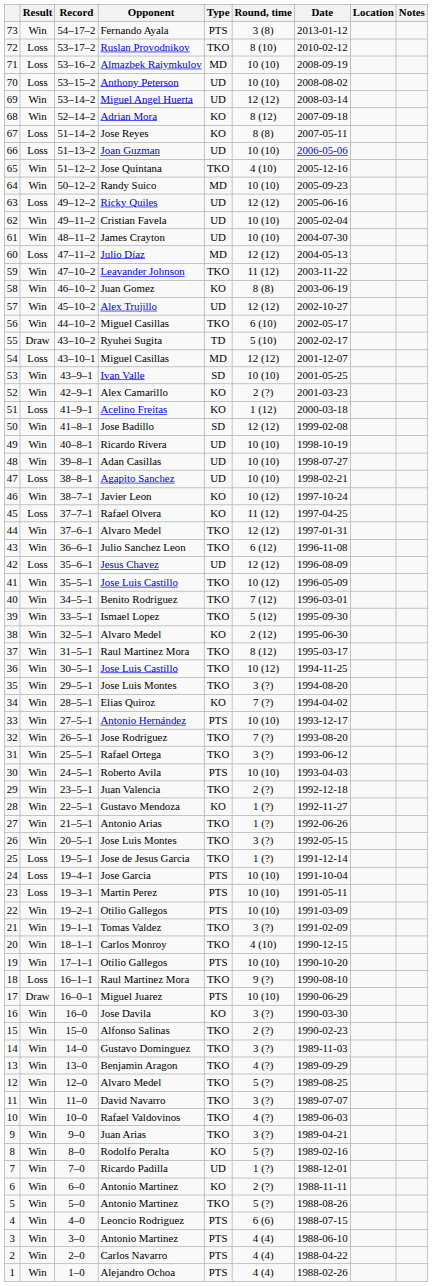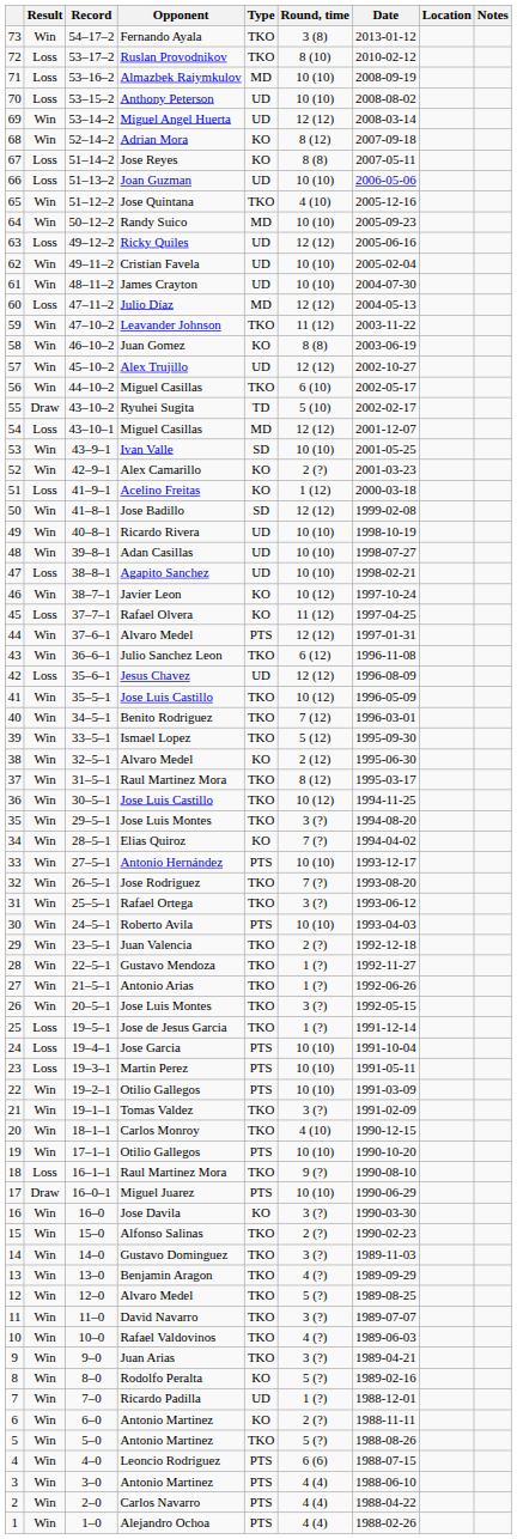 <table class=wikitable style=text-align:center>
 <tr>
 <th></th>
 <th>Result</th>
 <th>Record</th>
 <th>Opponent</th>
 <th>Type</th>
 <th>Round, time</th>
 <th>Date</th>
 <th>Location</th>
 <th>Notes</th>
 </tr>
 <tr>
 <td>73</td>
 <td>Win</td>
 <td>54–17–2</td>
 <td align=left>Fernando Ayala</td>
-<td>PTS</td>
+<td>TKO</td>
 <td>3 (8)</td>
 <td>2013-01-12</td>
 <td align=left></td>
 <td align=left></td>
 </tr>
 <tr>
 <td>72</td>
 <td>Loss</td>
 <td>53–17–2</td>
 <td align=left><a href='#'>Ruslan Provodnikov</a></td>
 <td>TKO</td>
 <td>8 (10)</td>
 <td>2010-02-12</td>
 <td align=left></td>
 <td align=left></td>
 </tr>
 <tr>
 <td>71</td>
 <td>Loss</td>
 <td>53–16–2</td>
 <td align=left><a href='#'>Almazbek Raiymkulov</a></td>
 <td>MD</td>
 <td>10 (10)</td>
 <td>2008-09-19</td>
 <td align=left></td>
 <td align=left></td>
 </tr>
 <tr>
 <td>70</td>
 <td>Loss</td>
 <td>53–15–2</td>
 <td align=left><a href='#'>Anthony Peterson</a></td>
 <td>UD</td>
 <td>10 (10)</td>
 <td>2008-08-02</td>
 <td align=left></td>
 <td align=left></td>
 </tr>
 <tr>
 <td>69</td>
 <td>Win</td>
 <td>53–14–2</td>
 <td align=left><a href='#'>Miguel Angel Huerta</a></td>
 <td>UD</td>
 <td>12 (12)</td>
 <td>2008-03-14</td>
 <td align=left></td>
 <td align=left></td>
 </tr>
 <tr>
 <td>68</td>
 <td>Win</td>
 <td>52–14–2</td>
 <td align=left><a href='#'>Adrian Mora</a></td>
 <td>KO</td>
 <td>8 (12)</td>
 <td>2007-09-18</td>
 <td align=left></td>
 <td align=left></td>
 </tr>
 <tr>
 <td>67</td>
 <td>Loss</td>
 <td>51–14–2</td>
 <td align=left>Jose Reyes</td>
 <td>KO</td>
 <td>8 (8)</td>
 <td>2007-05-11</td>
 <td align=left></td>
 <td align=left></td>
 </tr>
 <tr>
 <td>66</td>
 <td>Loss</td>
 <td>51–13–2</td>
 <td align=left><a href='#'>Joan Guzman</a></td>
 <td>UD</td>
 <td>10 (10)</td>
 <td><a href='#'>2006-05-06</a></td>
 <td align=left></td>
 <td align=left></td>
 </tr>
 <tr>
 <td>65</td>
 <td>Win</td>
 <td>51–12–2</td>
 <td align=left>Jose Quintana</td>
 <td>TKO</td>
 <td>4 (10)</td>
 <td>2005-12-16</td>
 <td align=left></td>
 <td align=left></td>
 </tr>
 <tr>
 <td>64</td>
 <td>Win</td>
 <td>50–12–2</td>
 <td align=left>Randy Suico</td>
 <td>MD</td>
 <td>10 (10)</td>
 <td>2005-09-23</td>
 <td align=left></td>
 <td align=left></td>
 </tr>
 <tr>
 <td>63</td>
 <td>Loss</td>
 <td>49–12–2</td>
 <td align=left><a href='#'>Ricky Quiles</a></td>
 <td>UD</td>
 <td>12 (12)</td>
 <td>2005-06-16</td>
 <td align=left></td>
 <td align=left></td>
 </tr>
 <tr>
 <td>62</td>
 <td>Win</td>
 <td>49–11–2</td>
 <td align=left>Cristian Favela</td>
 <td>UD</td>
 <td>10 (10)</td>
 <td>2005-02-04</td>
 <td align=left></td>
 <td align=left></td>
 </tr>
 <tr>
 <td>61</td>
 <td>Win</td>
 <td>48–11–2</td>
 <td align=left>James Crayton</td>
 <td>UD</td>
 <td>10 (10)</td>
 <td>2004-07-30</td>
 <td align=left></td>
 <td align=left></td>
 </tr>
 <tr>
 <td>60</td>
 <td>Loss</td>
 <td>47–11–2</td>
 <td align=left><a href='#'>Julio Díaz</a></td>
 <td>MD</td>
 <td>12 (12)</td>
 <td>2004-05-13</td>
 <td align=left></td>
 <td align=left></td>
 </tr>
 <tr>
 <td>59</td>
 <td>Win</td>
 <td>47–10–2</td>
 <td align=left><a href='#'>Leavander Johnson</a></td>
 <td>TKO</td>
 <td>11 (12)</td>
 <td>2003-11-22</td>
 <td align=left></td>
 <td align=left></td>
 </tr>
 <tr>
 <td>58</td>
 <td>Win</td>
 <td>46–10–2</td>
 <td align=left>Juan Gomez</td>
 <td>KO</td>
 <td>8 (8)</td>
 <td>2003-06-19</td>
 <td align=left></td>
 <td align=left></td>
 </tr>
 <tr>
 <td>57</td>
 <td>Win</td>
 <td>45–10–2</td>
 <td align=left><a href='#'>Alex Trujillo</a></td>
 <td>UD</td>
 <td>12 (12)</td>
 <td>2002-10-27</td>
 <td align=left></td>
 <td align=left></td>
 </tr>
 <tr>
 <td>56</td>
 <td>Win</td>
 <td>44–10–2</td>
 <td align=left>Miguel Casillas</td>
 <td>TKO</td>
 <td>6 (10)</td>
 <td>2002-05-17</td>
 <td align=left></td>
 <td align=left></td>
 </tr>
 <tr>
 <td>55</td>
 <td>Draw</td>
 <td>43–10–2</td>
 <td align=left>Ryuhei Sugita</td>
 <td>TD</td>
 <td>5 (10)</td>
 <td>2002-02-17</td>
 <td align=left></td>
 <td align=left></td>
 </tr>
 <tr>
 <td>54</td>
 <td>Loss</td>
 <td>43–10–1</td>
 <td align=left>Miguel Casillas</td>
 <td>MD</td>
 <td>12 (12)</td>
 <td>2001-12-07</td>
 <td align=left></td>
 <td align=left></td>
 </tr>
 <tr>
 <td>53</td>
 <td>Win</td>
 <td>43–9–1</td>
 <td align=left><a href='#'>Ivan Valle</a></td>
 <td>SD</td>
 <td>10 (10)</td>
 <td>2001-05-25</td>
 <td align=left></td>
 <td align=left></td>
 </tr>
 <tr>
 <td>52</td>
 <td>Win</td>
 <td>42–9–1</td>
 <td align=left>Alex Camarillo</td>
 <td>KO</td>
 <td>2 (?)</td>
 <td>2001-03-23</td>
 <td align=left></td>
 <td align=left></td>
 </tr>
 <tr>
 <td>51</td>
 <td>Loss</td>
 <td>41–9–1</td>
 <td align=left><a href='#'>Acelino Freitas</a></td>
 <td>KO</td>
 <td>1 (12)</td>
 <td>2000-03-18</td>
 <td align=left></td>
 <td align=left></td>
 </tr>
 <tr>
 <td>50</td>
 <td>Win</td>
 <td>41–8–1</td>
 <td align=left>Jose Badillo</td>
 <td>SD</td>
 <td>12 (12)</td>
 <td>1999-02-08</td>
 <td align=left></td>
 <td align=left></td>
 </tr>
 <tr>
 <td>49</td>
 <td>Win</td>
 <td>40–8–1</td>
 <td align=left>Ricardo Rivera</td>
 <td>UD</td>
 <td>10 (10)</td>
 <td>1998-10-19</td>
 <td align=left></td>
 <td align=left></td>
 </tr>
 <tr>
 <td>48</td>
 <td>Win</td>
 <td>39–8–1</td>
 <td align=left>Adan Casillas</td>
 <td>UD</td>
 <td>10 (10)</td>
 <td>1998-07-27</td>
 <td align=left></td>
 <td align=left></td>
 </tr>
 <tr>
 <td>47</td>
 <td>Loss</td>
 <td>38–8–1</td>
 <td align=left><a href='#'>Agapito Sanchez</a></td>
 <td>UD</td>
 <td>10 (10)</td>
 <td>1998-02-21</td>
 <td align=left></td>
 <td align=left></td>
 </tr>
 <tr>
 <td>46</td>
 <td>Win</td>
 <td>38–7–1</td>
 <td align=left>Javier Leon</td>
 <td>KO</td>
 <td>10 (12)</td>
 <td>1997-10-24</td>
 <td align=left></td>
 <td align=left></td>
 </tr>
 <tr>
 <td>45</td>
 <td>Loss</td>
 <td>37–7–1</td>
 <td align=left>Rafael Olvera</td>
 <td>KO</td>
 <td>11 (12)</td>
 <td>1997-04-25</td>
 <td align=left></td>
 <td align=left></td>
 </tr>
 <tr>
 <td>44</td>
 <td>Win</td>
 <td>37–6–1</td>
 <td align=left>Alvaro Medel</td>
-<td>TKO</td>
+<td>PTS</td>
 <td>12 (12)</td>
 <td>1997-01-31</td>
 <td align=left></td>
 <td align=left></td>
 </tr>
 <tr>
 <td>43</td>
 <td>Win</td>
 <td>36–6–1</td>
 <td align=left>Julio Sanchez Leon</td>
 <td>TKO</td>
 <td>6 (12)</td>
 <td>1996-11-08</td>
 <td align=left></td>
 <td align=left></td>
 </tr>
 <tr>
 <td>42</td>
 <td>Loss</td>
 <td>35–6–1</td>
 <td align=left><a href='#'>Jesus Chavez</a></td>
 <td>UD</td>
 <td>12 (12)</td>
 <td>1996-08-09</td>
 <td align=left></td>
 <td align=left></td>
 </tr>
 <tr>
 <td>41</td>
 <td>Win</td>
 <td>35–5–1</td>
 <td align=left><a href='#'>Jose Luis Castillo</a></td>
 <td>TKO</td>
 <td>10 (12)</td>
 <td>1996-05-09</td>
 <td align=left></td>
 <td align=left></td>
 </tr>
 <tr>
 <td>40</td>
 <td>Win</td>
 <td>34–5–1</td>
 <td align=left>Benito Rodriguez</td>
 <td>TKO</td>
 <td>7 (12)</td>
 <td>1996-03-01</td>
 <td align=left></td>
 <td align=left></td>
 </tr>
 <tr>
 <td>39</td>
 <td>Win</td>
 <td>33–5–1</td>
 <td align=left>Ismael Lopez</td>
 <td>TKO</td>
 <td>5 (12)</td>
 <td>1995-09-30</td>
 <td align=left></td>
 <td align=left></td>
 </tr>
 <tr>
 <td>38</td>
 <td>Win</td>
 <td>32–5–1</td>
 <td align=left>Alvaro Medel</td>
 <td>KO</td>
 <td>2 (12)</td>
 <td>1995-06-30</td>
 <td align=left></td>
 <td align=left></td>
 </tr>
 <tr>
 <td>37</td>
 <td>Win</td>
 <td>31–5–1</td>
 <td align=left>Raul Martinez Mora</td>
 <td>TKO</td>
 <td>8 (12)</td>
 <td>1995-03-17</td>
 <td align=left></td>
 <td align=left></td>
 </tr>
 <tr>
 <td>36</td>
 <td>Win</td>
 <td>30–5–1</td>
 <td align=left><a href='#'>Jose Luis Castillo</a></td>
 <td>TKO</td>
 <td>10 (12)</td>
 <td>1994-11-25</td>
 <td align=left></td>
 <td align=left></td>
 </tr>
 <tr>
 <td>35</td>
 <td>Win</td>
 <td>29–5–1</td>
 <td align=left>Jose Luis Montes</td>
 <td>TKO</td>
 <td>3 (?)</td>
 <td>1994-08-20</td>
 <td align=left></td>
 <td align=left></td>
 </tr>
 <tr>
 <td>34</td>
 <td>Win</td>
 <td>28–5–1</td>
 <td align=left>Elias Quiroz</td>
 <td>KO</td>
 <td>7 (?)</td>
 <td>1994-04-02</td>
 <td align=left></td>
 <td align=left></td>
 </tr>
 <tr>
 <td>33</td>
 <td>Win</td>
 <td>27–5–1</td>
 <td align=left><a href='#'>Antonio Hernández</a></td>
 <td>PTS</td>
 <td>10 (10)</td>
 <td>1993-12-17</td>
 <td align=left></td>
 <td align=left></td>
 </tr>
 <tr>
 <td>32</td>
 <td>Win</td>
 <td>26–5–1</td>
 <td align=left>Jose Rodriguez</td>
 <td>TKO</td>
 <td>7 (?)</td>
 <td>1993-08-20</td>
 <td align=left></td>
 <td align=left></td>
 </tr>
 <tr>
 <td>31</td>
 <td>Win</td>
 <td>25–5–1</td>
 <td align=left>Rafael Ortega</td>
 <td>TKO</td>
 <td>3 (?)</td>
 <td>1993-06-12</td>
 <td align=left></td>
 <td align=left></td>
 </tr>
 <tr>
 <td>30</td>
 <td>Win</td>
 <td>24–5–1</td>
 <td align=left>Roberto Avila</td>
 <td>PTS</td>
 <td>10 (10)</td>
 <td>1993-04-03</td>
 <td align=left></td>
 <td align=left></td>
 </tr>
 <tr>
 <td>29</td>
 <td>Win</td>
 <td>23–5–1</td>
 <td align=left>Juan Valencia</td>
 <td>TKO</td>
 <td>2 (?)</td>
 <td>1992-12-18</td>
 <td align=left></td>
 <td align=left></td>
 </tr>
 <tr>
 <td>28</td>
 <td>Win</td>
 <td>22–5–1</td>
 <td align=left>Gustavo Mendoza</td>
-<td>KO</td>
+<td>TKO</td>
 <td>1 (?)</td>
 <td>1992-11-27</td>
 <td align=left></td>
 <td align=left></td>
 </tr>
 <tr>
 <td>27</td>
 <td>Win</td>
 <td>21–5–1</td>
 <td align=left>Antonio Arias</td>
 <td>TKO</td>
 <td>1 (?)</td>
 <td>1992-06-26</td>
 <td align=left></td>
 <td align=left></td>
 </tr>
 <tr>
 <td>26</td>
 <td>Win</td>
 <td>20–5–1</td>
 <td align=left>Jose Luis Montes</td>
 <td>TKO</td>
 <td>3 (?)</td>
 <td>1992-05-15</td>
 <td align=left></td>
 <td align=left></td>
 </tr>
 <tr>
 <td>25</td>
 <td>Loss</td>
 <td>19–5–1</td>
 <td align=left>Jose de Jesus Garcia</td>
 <td>TKO</td>
 <td>1 (?)</td>
 <td>1991-12-14</td>
 <td align=left></td>
 <td align=left></td>
 </tr>
 <tr>
 <td>24</td>
 <td>Loss</td>
 <td>19–4–1</td>
 <td align=left>Jose Garcia</td>
 <td>PTS</td>
 <td>10 (10)</td>
 <td>1991-10-04</td>
 <td align=left></td>
 <td align=left></td>
 </tr>
 <tr>
 <td>23</td>
 <td>Loss</td>
 <td>19–3–1</td>
 <td align=left>Martin Perez</td>
 <td>PTS</td>
 <td>10 (10)</td>
 <td>1991-05-11</td>
 <td align=left></td>
 <td align=left></td>
 </tr>
 <tr>
 <td>22</td>
 <td>Win</td>
 <td>19–2–1</td>
 <td align=left>Otilio Gallegos</td>
 <td>PTS</td>
 <td>10 (10)</td>
 <td>1991-03-09</td>
 <td align=left></td>
 <td align=left></td>
 </tr>
 <tr>
 <td>21</td>
 <td>Win</td>
 <td>19–1–1</td>
 <td align=left>Tomas Valdez</td>
 <td>TKO</td>
 <td>3 (?)</td>
 <td>1991-02-09</td>
 <td align=left></td>
 <td align=left></td>
 </tr>
 <tr>
 <td>20</td>
 <td>Win</td>
 <td>18–1–1</td>
 <td align=left>Carlos Monroy</td>
 <td>TKO</td>
 <td>4 (10)</td>
 <td>1990-12-15</td>
 <td align=left></td>
 <td align=left></td>
 </tr>
 <tr>
 <td>19</td>
 <td>Win</td>
 <td>17–1–1</td>
 <td align=left>Otilio Gallegos</td>
 <td>PTS</td>
 <td>10 (10)</td>
 <td>1990-10-20</td>
 <td align=left></td>
 <td align=left></td>
 </tr>
 <tr>
 <td>18</td>
 <td>Loss</td>
 <td>16–1–1</td>
 <td align=left>Raul Martinez Mora</td>
 <td>TKO</td>
 <td>9 (?)</td>
 <td>1990-08-10</td>
 <td align=left></td>
 <td align=left></td>
 </tr>
 <tr>
 <td>17</td>
 <td>Draw</td>
 <td>16–0–1</td>
 <td align=left>Miguel Juarez</td>
 <td>PTS</td>
 <td>10 (10)</td>
 <td>1990-06-29</td>
 <td align=left></td>
 <td align=left></td>
 </tr>
 <tr>
 <td>16</td>
 <td>Win</td>
 <td>16–0</td>
 <td align=left>Jose Davila</td>
 <td>KO</td>
 <td>3 (?)</td>
 <td>1990-03-30</td>
 <td align=left></td>
 <td align=left></td>
 </tr>
 <tr>
 <td>15</td>
 <td>Win</td>
 <td>15–0</td>
 <td align=left>Alfonso Salinas</td>
 <td>TKO</td>
 <td>2 (?)</td>
 <td>1990-02-23</td>
 <td align=left></td>
 <td align=left></td>
 </tr>
 <tr>
 <td>14</td>
 <td>Win</td>
 <td>14–0</td>
 <td align=left>Gustavo Dominguez</td>
 <td>TKO</td>
 <td>3 (?)</td>
 <td>1989-11-03</td>
 <td align=left></td>
 <td align=left></td>
 </tr>
 <tr>
 <td>13</td>
 <td>Win</td>
 <td>13–0</td>
 <td align=left>Benjamin Aragon</td>
 <td>TKO</td>
 <td>4 (?)</td>
 <td>1989-09-29</td>
 <td align=left></td>
 <td align=left></td>
 </tr>
 <tr>
 <td>12</td>
 <td>Win</td>
 <td>12–0</td>
 <td align=left>Alvaro Medel</td>
 <td>TKO</td>
 <td>5 (?)</td>
 <td>1989-08-25</td>
 <td align=left></td>
 <td align=left></td>
 </tr>
 <tr>
 <td>11</td>
 <td>Win</td>
 <td>11–0</td>
 <td align=left>David Navarro</td>
 <td>TKO</td>
 <td>3 (?)</td>
 <td>1989-07-07</td>
 <td align=left></td>
 <td align=left></td>
 </tr>
 <tr>
 <td>10</td>
 <td>Win</td>
 <td>10–0</td>
 <td align=left>Rafael Valdovinos</td>
 <td>TKO</td>
 <td>4 (?)</td>
 <td>1989-06-03</td>
 <td align=left></td>
 <td align=left></td>
 </tr>
 <tr>
 <td>9</td>
 <td>Win</td>
 <td>9–0</td>
 <td align=left>Juan Arias</td>
 <td>TKO</td>
 <td>3 (?)</td>
 <td>1989-04-21</td>
 <td align=left></td>
 <td align=left></td>
 </tr>
 <tr>
 <td>8</td>
 <td>Win</td>
 <td>8–0</td>
 <td align=left>Rodolfo Peralta</td>
 <td>KO</td>
 <td>5 (?)</td>
 <td>1989-02-16</td>
 <td align=left></td>
 <td align=left></td>
 </tr>
 <tr>
 <td>7</td>
 <td>Win</td>
 <td>7–0</td>
 <td align=left>Ricardo Padilla</td>
 <td>UD</td>
 <td>1 (?)</td>
 <td>1988-12-01</td>
 <td align=left></td>
 <td align=left></td>
 </tr>
 <tr>
 <td>6</td>
 <td>Win</td>
 <td>6–0</td>
 <td align=left>Antonio Martinez</td>
 <td>KO</td>
 <td>2 (?)</td>
 <td>1988-11-11</td>
 <td align=left></td>
 <td align=left></td>
 </tr>
 <tr>
 <td>5</td>
 <td>Win</td>
 <td>5–0</td>
 <td align=left>Antonio Martinez</td>
 <td>TKO</td>
 <td>5 (?)</td>
 <td>1988-08-26</td>
 <td align=left></td>
 <td align=left></td>
 </tr>
 <tr>
 <td>4</td>
 <td>Win</td>
 <td>4–0</td>
 <td align=left>Leoncio Rodriguez</td>
 <td>PTS</td>
 <td>6 (6)</td>
 <td>1988-07-15</td>
 <td align=left></td>
 <td align=left></td>
 </tr>
 <tr>
 <td>3</td>
 <td>Win</td>
 <td>3–0</td>
 <td align=left>Antonio Martinez</td>
 <td>PTS</td>
 <td>4 (4)</td>
 <td>1988-06-10</td>
 <td align=left></td>
 <td align=left></td>
 </tr>
 <tr>
 <td>2</td>
 <td>Win</td>
 <td>2–0</td>
 <td align=left>Carlos Navarro</td>
 <td>PTS</td>
 <td>4 (4)</td>
 <td>1988-04-22</td>
 <td align=left></td>
 <td align=left></td>
 </tr>
 <tr>
 <td>1</td>
 <td>Win</td>
 <td>1–0</td>
 <td align=left>Alejandro Ochoa</td>
 <td>PTS</td>
 <td>4 (4)</td>
 <td>1988-02-26</td>
 <td align=left></td>
 <td align=left></td>
 </tr>
 </table>
